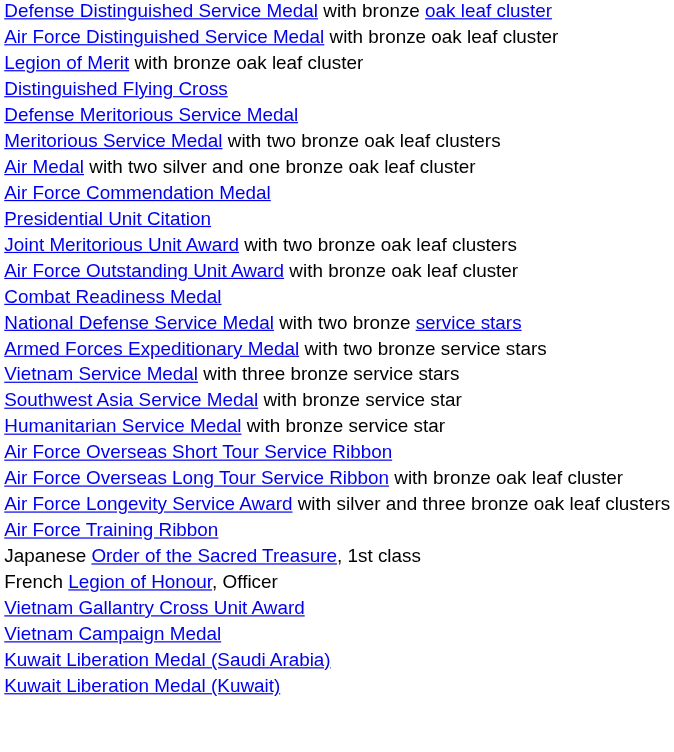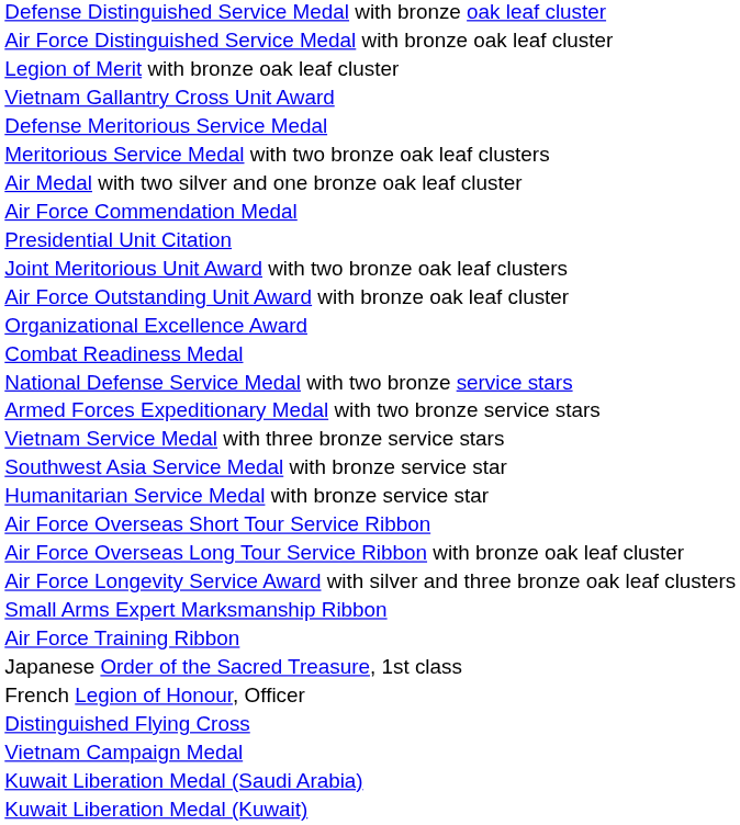 <table>
 <tr>
 <td></td>
 <td><a href='#'>Defense Distinguished Service Medal</a> with bronze <a href='#'>oak leaf cluster</a></td>
 </tr>
 <tr>
 <td></td>
 <td><a href='#'>Air Force Distinguished Service Medal</a> with bronze oak leaf cluster</td>
 </tr>
 <tr>
 <td></td>
 <td><a href='#'>Legion of Merit</a> with bronze oak leaf cluster</td>
 </tr>
 <tr>
 <td></td>
-<td><a href='#'>Distinguished Flying Cross</a></td>
+<td><a href='#'>Vietnam Gallantry Cross Unit Award</a></td>
 </tr>
 <tr>
 <td></td>
 <td><a href='#'>Defense Meritorious Service Medal</a></td>
 </tr>
 <tr>
 <td></td>
 <td><a href='#'>Meritorious Service Medal</a> with two bronze oak leaf clusters</td>
 </tr>
 <tr>
 <td></td>
 <td><a href='#'>Air Medal</a> with two silver and one bronze oak leaf cluster</td>
 </tr>
 <tr>
 <td></td>
 <td><a href='#'>Air Force Commendation Medal</a></td>
 </tr>
 <tr>
 <td></td>
 <td><a href='#'>Presidential Unit Citation</a></td>
 </tr>
 <tr>
 <td></td>
 <td><a href='#'>Joint Meritorious Unit Award</a> with two bronze oak leaf clusters</td>
 </tr>
 <tr>
 <td></td>
 <td><a href='#'>Air Force Outstanding Unit Award</a> with bronze oak leaf cluster</td>
+</tr>
+<tr>
+<td></td>
+<td><a href='#'>Organizational Excellence Award</a></td>
 </tr>
 <tr>
 <td></td>
 <td><a href='#'>Combat Readiness Medal</a></td>
 </tr>
 <tr>
 <td></td>
 <td><a href='#'>National Defense Service Medal</a> with two bronze <a href='#'>service stars</a></td>
 </tr>
 <tr>
 <td></td>
 <td><a href='#'>Armed Forces Expeditionary Medal</a> with two bronze service stars</td>
 </tr>
 <tr>
 <td></td>
 <td><a href='#'>Vietnam Service Medal</a> with three bronze service stars</td>
 </tr>
 <tr>
 <td></td>
 <td><a href='#'>Southwest Asia Service Medal</a> with bronze service star</td>
 </tr>
 <tr>
 <td></td>
 <td><a href='#'>Humanitarian Service Medal</a> with bronze service star</td>
 </tr>
 <tr>
 <td></td>
 <td><a href='#'>Air Force Overseas Short Tour Service Ribbon</a></td>
 </tr>
 <tr>
 <td></td>
 <td><a href='#'>Air Force Overseas Long Tour Service Ribbon</a> with bronze oak leaf cluster</td>
 </tr>
 <tr>
 <td></td>
 <td><a href='#'>Air Force Longevity Service Award</a> with silver and three bronze oak leaf clusters</td>
 </tr>
 <tr>
 <td></td>
+<td><a href='#'>Small Arms Expert Marksmanship Ribbon</a></td>
+</tr>
+<tr>
+<td></td>
 <td><a href='#'>Air Force Training Ribbon</a></td>
 </tr>
 <tr>
 <td></td>
 <td>Japanese <a href='#'>Order of the Sacred Treasure</a>, 1st class</td>
 </tr>
 <tr>
 <td></td>
 <td>French <a href='#'>Legion of Honour</a>, Officer</td>
 </tr>
 <tr>
 <td></td>
-<td><a href='#'>Vietnam Gallantry Cross Unit Award</a></td>
+<td><a href='#'>Distinguished Flying Cross</a></td>
 </tr>
 <tr>
 <td></td>
 <td><a href='#'>Vietnam Campaign Medal</a></td>
 </tr>
 <tr>
 <td></td>
 <td><a href='#'>Kuwait Liberation Medal (Saudi Arabia)</a></td>
 </tr>
 <tr>
 <td></td>
 <td><a href='#'>Kuwait Liberation Medal (Kuwait)</a></td>
 </tr>
 </table>
